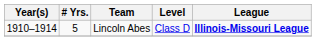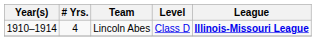 <table class="wikitable" style="text-align:center; font-size: 95%;">
 <tr>
 <th>Year(s)</th>
 <th># Yrs.</th>
 <th>Team</th>
 <th>Level</th>
 <th>League</th>
 </tr>
 <tr>
 <td>1910–1914</td>
-<td>5</td>
+<td>4</td>
 <td>Lincoln Abes</td>
 <td><a href='#'>Class D</a></td>
 <td><strong><a href='#'>Illinois-Missouri League</a></strong></td>
 </tr>
 <tr>
 </tr>
 </table>
